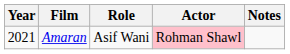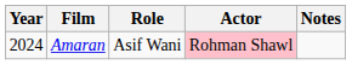 <table class="wikitable sortable">
 <tr>
 <th>Year</th>
 <th>Film</th>
 <th>Role</th>
 <th>Actor</th>
 <th>Notes</th>
 </tr>
 <tr>
-<td>2021</td>
+<td>2024</td>
 <td><em><a href='#'>Amaran</a></em></td>
 <td>Asif Wani</td>
 <td style="background: pink;">Rohman Shawl</td>
 <td></td>
 </tr>
 </table>
